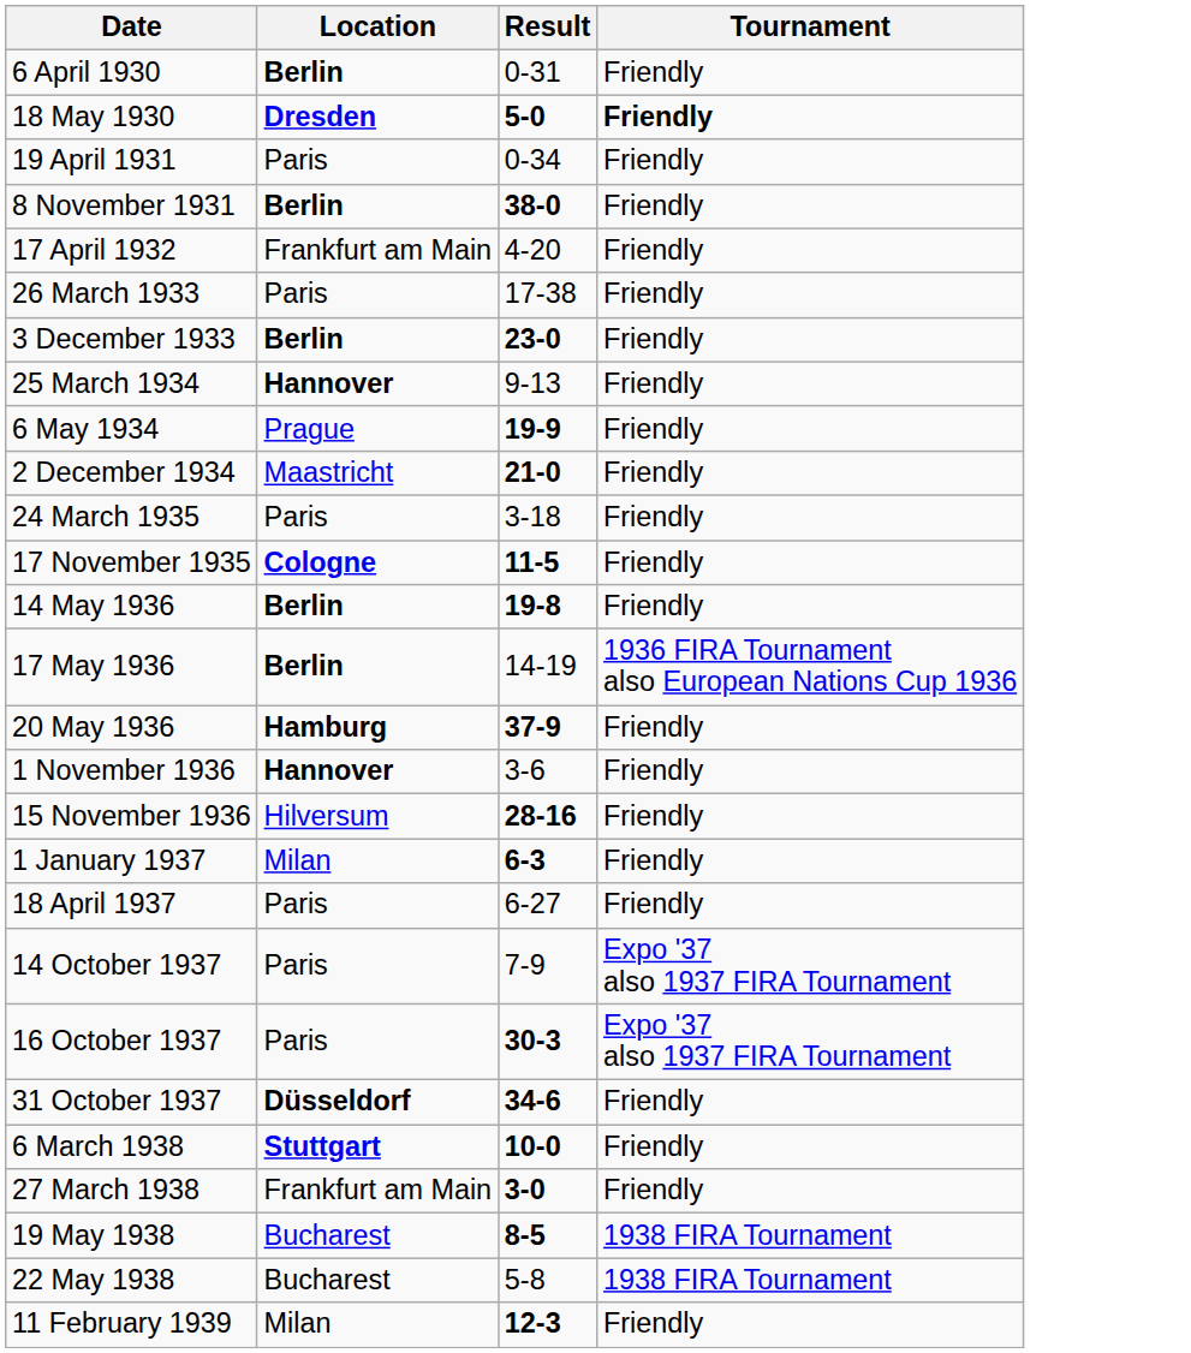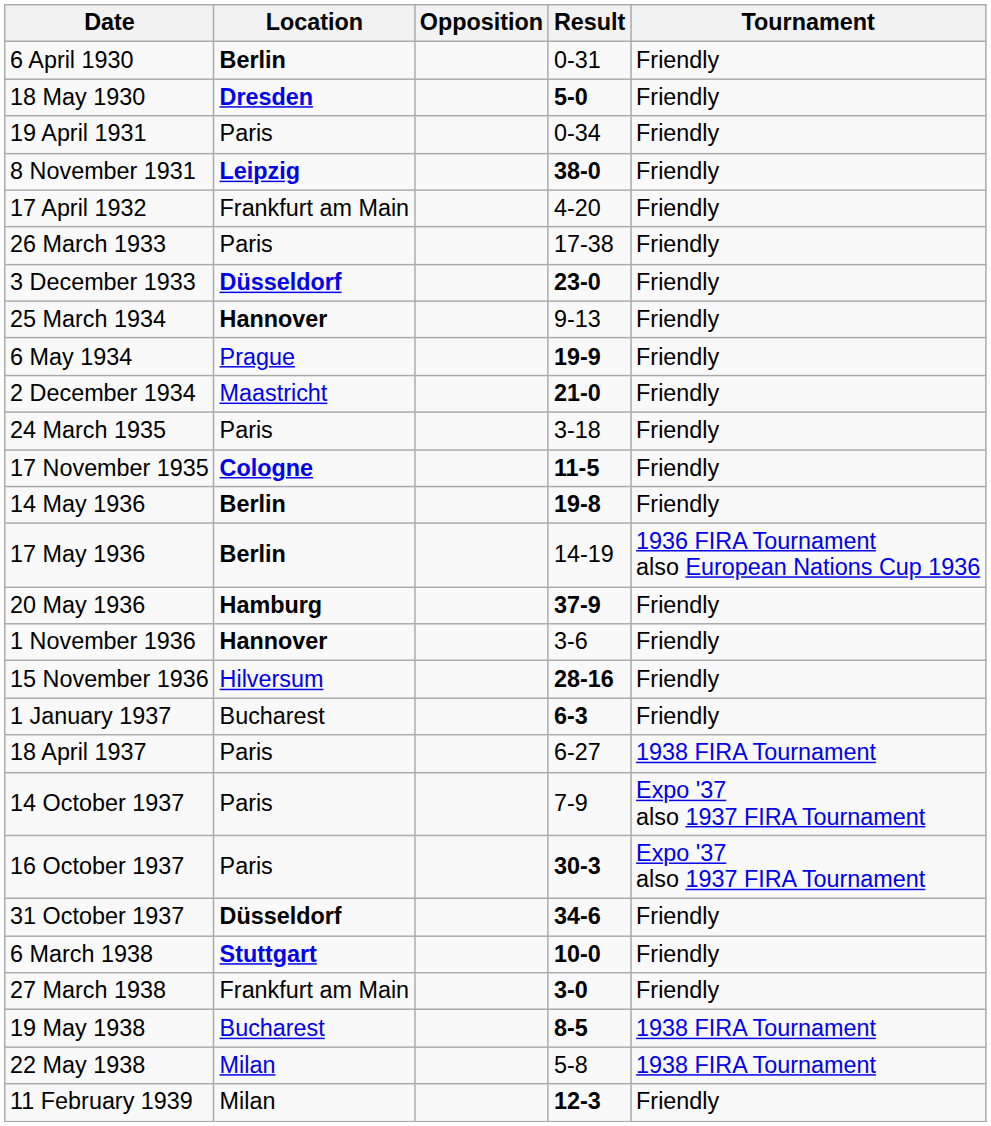 <table class="wikitable">
 <tr style="text-align:left;">
 <th>Date</th>
 <th>Location</th>
+<th>Opposition</th>
 <th>Result</th>
 <th>Tournament</th>
 </tr>
 <tr>
 <td>6 April 1930</td>
 <td><strong>Berlin</strong></td>
+<td></td>
 <td>0-31</td>
 <td>Friendly</td>
 </tr>
 <tr>
 <td>18 May 1930</td>
 <td><strong><a href='#'>Dresden</a></strong></td>
+<td></td>
 <td><strong>5-0</strong></td>
-<td><strong>Friendly</strong></td>
+<td>Friendly</td>
 </tr>
 <tr>
 <td>19 April 1931</td>
 <td>Paris</td>
+<td></td>
 <td>0-34</td>
 <td>Friendly</td>
 </tr>
 <tr>
 <td>8 November 1931</td>
-<td><strong>Berlin</strong></td>
+<td><strong><a href='#'>Leipzig</a></strong></td>
+<td></td>
 <td><strong>38-0</strong></td>
 <td>Friendly</td>
 </tr>
 <tr>
 <td>17 April 1932</td>
 <td>Frankfurt am Main</td>
+<td></td>
 <td>4-20</td>
 <td>Friendly</td>
 </tr>
 <tr>
 <td>26 March 1933</td>
 <td>Paris</td>
+<td></td>
 <td>17-38</td>
 <td>Friendly</td>
 </tr>
 <tr>
 <td>3 December 1933</td>
-<td><strong>Berlin</strong></td>
+<td><strong><a href='#'>Düsseldorf</a></strong></td>
+<td></td>
 <td><strong>23-0</strong></td>
 <td>Friendly</td>
 </tr>
 <tr>
 <td>25 March 1934</td>
 <td><strong>Hannover</strong></td>
+<td></td>
 <td>9-13</td>
 <td>Friendly</td>
 </tr>
 <tr>
 <td>6 May 1934</td>
 <td><a href='#'>Prague</a></td>
+<td></td>
 <td><strong>19-9</strong></td>
 <td>Friendly</td>
 </tr>
 <tr>
 <td>2 December 1934</td>
 <td><a href='#'>Maastricht</a></td>
+<td></td>
 <td><strong>21-0</strong></td>
 <td>Friendly</td>
 </tr>
 <tr>
 <td>24 March 1935</td>
 <td>Paris</td>
+<td></td>
 <td>3-18</td>
 <td>Friendly</td>
 </tr>
 <tr>
 <td>17 November 1935</td>
 <td><strong><a href='#'>Cologne</a></strong></td>
+<td></td>
 <td><strong>11-5</strong></td>
 <td>Friendly</td>
 </tr>
 <tr>
 <td>14 May 1936</td>
 <td><strong>Berlin</strong></td>
+<td></td>
 <td><strong>19-8</strong></td>
 <td>Friendly</td>
 </tr>
 <tr>
 <td>17 May 1936</td>
 <td><strong>Berlin</strong></td>
+<td></td>
 <td>14-19</td>
 <td><a href='#'>1936 FIRA Tournament</a> <br>also <a href='#'>European Nations Cup 1936</a></td>
 </tr>
 <tr>
 <td>20 May 1936</td>
 <td><strong>Hamburg</strong></td>
+<td></td>
 <td><strong>37-9</strong></td>
 <td>Friendly</td>
 </tr>
 <tr>
 <td>1 November 1936</td>
 <td><strong>Hannover</strong></td>
+<td></td>
 <td>3-6</td>
 <td>Friendly</td>
 </tr>
 <tr>
 <td>15 November 1936</td>
 <td><a href='#'>Hilversum</a></td>
+<td></td>
 <td><strong>28-16</strong></td>
 <td>Friendly</td>
 </tr>
 <tr>
 <td>1 January 1937</td>
-<td><a href='#'>Milan</a></td>
+<td>Bucharest</td>
+<td></td>
 <td><strong>6-3</strong></td>
 <td>Friendly</td>
 </tr>
 <tr>
 <td>18 April 1937</td>
 <td>Paris</td>
+<td></td>
 <td>6-27</td>
-<td>Friendly</td>
+<td><a href='#'>1938 FIRA Tournament</a></td>
 </tr>
 <tr>
 <td>14 October 1937</td>
 <td>Paris</td>
+<td></td>
 <td>7-9</td>
 <td><a href='#'>Expo '37</a> <br>also <a href='#'>1937 FIRA Tournament</a></td>
 </tr>
 <tr>
 <td>16 October 1937</td>
 <td>Paris</td>
+<td></td>
 <td><strong>30-3</strong></td>
 <td><a href='#'>Expo '37</a> <br>also <a href='#'>1937 FIRA Tournament</a></td>
 </tr>
 <tr>
 <td>31 October 1937</td>
 <td><strong>Düsseldorf</strong></td>
+<td></td>
 <td><strong>34-6</strong></td>
 <td>Friendly</td>
 </tr>
 <tr>
 <td>6 March 1938</td>
 <td><strong><a href='#'>Stuttgart</a></strong></td>
+<td></td>
 <td><strong>10-0</strong></td>
 <td>Friendly</td>
 </tr>
 <tr>
 <td>27 March 1938</td>
 <td>Frankfurt am Main</td>
+<td></td>
 <td><strong>3-0</strong></td>
 <td>Friendly</td>
 </tr>
 <tr>
 <td>19 May 1938</td>
 <td><a href='#'>Bucharest</a></td>
+<td></td>
 <td><strong>8-5</strong></td>
 <td><a href='#'>1938 FIRA Tournament</a></td>
 </tr>
 <tr>
 <td>22 May 1938</td>
-<td>Bucharest</td>
+<td><a href='#'>Milan</a></td>
+<td></td>
 <td>5-8</td>
 <td><a href='#'>1938 FIRA Tournament</a></td>
 </tr>
 <tr>
 <td>11 February 1939</td>
 <td>Milan</td>
+<td></td>
 <td><strong>12-3</strong></td>
 <td>Friendly</td>
 </tr>
 </table>
